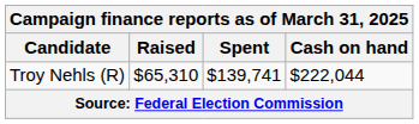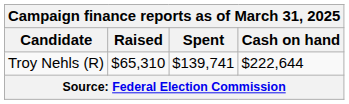 <table class="wikitable sortable">
 <tr>
 <th colspan=4>Campaign finance reports as of March 31, 2025</th>
 </tr>
 <tr style="text-align:center;">
 <th>Candidate</th>
 <th>Raised</th>
 <th>Spent</th>
 <th>Cash on hand</th>
 </tr>
 <tr>
 <td>Troy Nehls (R)</td>
 <td>$65,310</td>
 <td>$139,741</td>
-<td>$222,044</td>
+<td>$222,644</td>
 </tr>
 <tr>
 <th colspan="4"><small>Source: <a href='#'>Federal Election Commission</a></small></th>
 </tr>
 </table>
